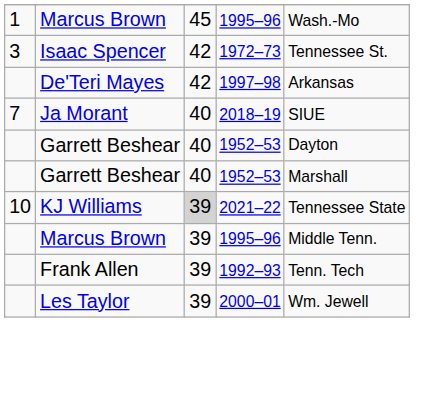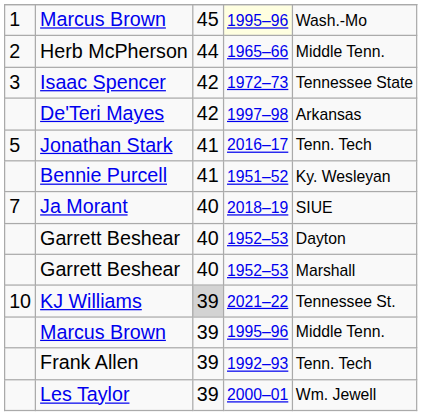 <table class="wikitable">
 <tr>
 </tr>
 <tr>
 <td>1</td>
 <td><a href='#'>Marcus Brown</a></td>
 <td>45</td>
-<td style="font-size:80%;"><a href='#'>1995–96</a></td>
+<td style="background: lightyellow; font-size:80%;"><a href='#'>1995–96</a></td>
 <td style="font-size:80%;">Wash.-Mo</td>
+</tr>
+<tr>
+<td>2</td>
+<td>Herb McPherson</td>
+<td>44</td>
+<td style="font-size:80%;"><a href='#'>1965–66</a></td>
+<td style="font-size:80%;">Middle Tenn.</td>
 </tr>
 <tr>
 <td>3</td>
 <td><a href='#'>Isaac Spencer</a></td>
 <td>42</td>
 <td style="font-size:80%;"><a href='#'>1972–73</a></td>
-<td style="font-size:80%;">Tennessee St.</td>
+<td style="font-size:80%;">Tennessee State</td>
 </tr>
 <tr>
 <td></td>
 <td><a href='#'>De'Teri Mayes</a></td>
 <td>42</td>
 <td style="font-size:80%;"><a href='#'>1997–98</a></td>
 <td style="font-size:80%;">Arkansas</td>
+</tr>
+<tr>
+<td>5</td>
+<td><a href='#'>Jonathan Stark</a></td>
+<td>41</td>
+<td style="font-size:80%;"><a href='#'>2016–17</a></td>
+<td style="font-size:80%;">Tenn. Tech</td>
+</tr>
+<tr>
+<td></td>
+<td><a href='#'>Bennie Purcell</a></td>
+<td>41</td>
+<td style="font-size:80%;"><a href='#'>1951–52</a></td>
+<td style="font-size:80%;">Ky. Wesleyan</td>
 </tr>
 <tr>
 <td>7</td>
 <td><a href='#'>Ja Morant</a></td>
 <td>40</td>
 <td style="font-size:80%;"><a href='#'>2018–19</a></td>
 <td style="font-size:80%;">SIUE</td>
 </tr>
 <tr>
 <td></td>
 <td>Garrett Beshear</td>
 <td>40</td>
 <td style="font-size:80%;"><a href='#'>1952–53</a></td>
 <td style="font-size:80%;">Dayton</td>
 </tr>
 <tr>
 <td></td>
 <td>Garrett Beshear</td>
 <td>40</td>
 <td style="font-size:80%;"><a href='#'>1952–53</a></td>
 <td style="font-size:80%;">Marshall</td>
 </tr>
 <tr>
 <td>10</td>
 <td><a href='#'>KJ Williams</a></td>
 <td style="background: lightgrey;">39</td>
 <td style="font-size:80%;"><a href='#'>2021–22</a></td>
-<td style="font-size:80%;">Tennessee State</td>
+<td style="font-size:80%;">Tennessee St.</td>
 </tr>
 <tr>
 <td></td>
 <td><a href='#'>Marcus Brown</a></td>
 <td>39</td>
 <td style="font-size:80%;"><a href='#'>1995–96</a></td>
 <td style="font-size:80%;">Middle Tenn.</td>
 </tr>
 <tr>
 <td></td>
 <td>Frank Allen</td>
 <td>39</td>
 <td style="font-size:80%;"><a href='#'>1992–93</a></td>
 <td style="font-size:80%;">Tenn. Tech</td>
 </tr>
 <tr>
 <td></td>
 <td><a href='#'>Les Taylor</a></td>
 <td>39</td>
 <td style="font-size:80%;"><a href='#'>2000–01</a></td>
 <td style="font-size:80%;">Wm. Jewell</td>
 </tr>
 </table>
